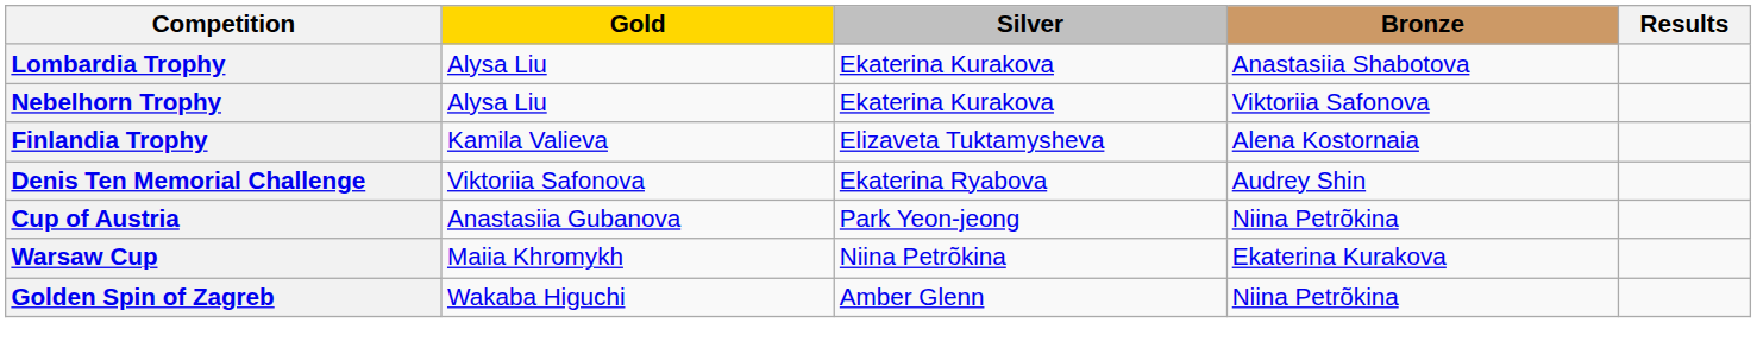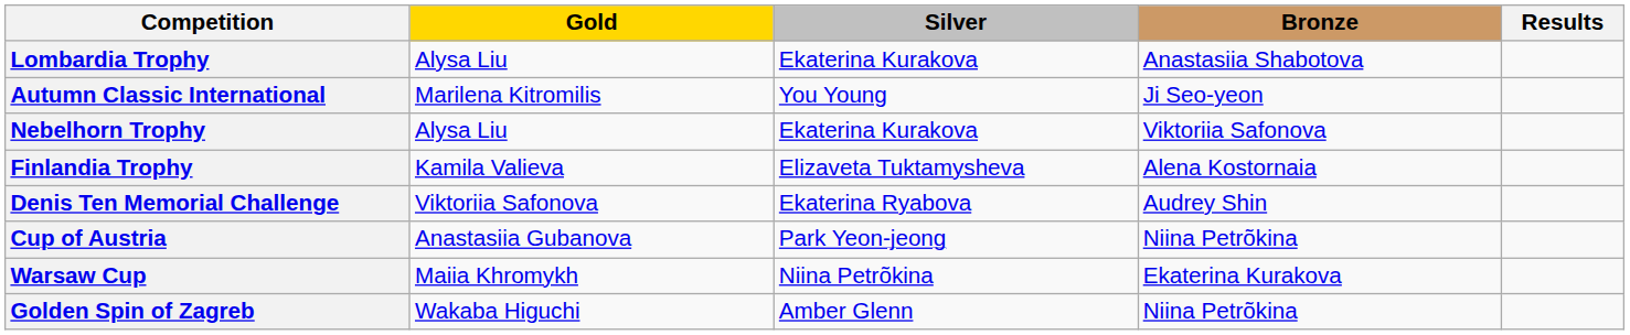 <table class="wikitable unsortable" style="text-align:left; width:90%;">
 <tr>
 <th scope="col" style="text-align:center; width:25%">Competition</th>
 <td scope="col" style="text-align:center; width:22.5%; background:gold"><strong>Gold</strong></td>
 <td scope="col" style="text-align:center; width:22.5%; background:silver"><strong>Silver</strong></td>
 <td scope="col" style="text-align:center; width:22.5%; background:#c96"><strong>Bronze</strong></td>
 <th scope="col" style="text-align:center; width:7.5%">Results</th>
 </tr>
 <tr>
 <th scope="row" style="text-align:left"> <a href='#'>Lombardia Trophy</a></th>
 <td> <a href='#'>Alysa Liu</a></td>
 <td> <a href='#'>Ekaterina Kurakova</a></td>
 <td> <a href='#'>Anastasiia Shabotova</a></td>
+<td></td>
+</tr>
+<tr>
+<th scope="row" style="text-align:left"> <a href='#'>Autumn Classic International</a></th>
+<td> <a href='#'>Marilena Kitromilis</a></td>
+<td> <a href='#'>You Young</a></td>
+<td> <a href='#'>Ji Seo-yeon</a></td>
 <td></td>
 </tr>
 <tr>
 <th scope="row" style="text-align:left"> <a href='#'>Nebelhorn Trophy</a></th>
 <td> <a href='#'>Alysa Liu</a></td>
 <td> <a href='#'>Ekaterina Kurakova</a></td>
 <td> <a href='#'>Viktoriia Safonova</a></td>
 <td></td>
 </tr>
 <tr>
 <th scope="row" style="text-align:left"> <a href='#'>Finlandia Trophy</a></th>
 <td> <a href='#'>Kamila Valieva</a></td>
 <td> <a href='#'>Elizaveta Tuktamysheva</a></td>
 <td> <a href='#'>Alena Kostornaia</a></td>
 <td></td>
 </tr>
 <tr>
 <th scope="row" style="text-align:left"> <a href='#'>Denis Ten Memorial Challenge</a></th>
 <td> <a href='#'>Viktoriia Safonova</a></td>
 <td> <a href='#'>Ekaterina Ryabova</a></td>
 <td> <a href='#'>Audrey Shin</a></td>
 <td></td>
 </tr>
 <tr>
 <th scope="row" style="text-align:left"> <a href='#'>Cup of Austria</a></th>
 <td> <a href='#'>Anastasiia Gubanova</a></td>
 <td> <a href='#'>Park Yeon-jeong</a></td>
 <td> <a href='#'>Niina Petrõkina</a></td>
 <td></td>
 </tr>
 <tr>
 <th scope="row" style="text-align:left"> <a href='#'>Warsaw Cup</a></th>
 <td> <a href='#'>Maiia Khromykh</a></td>
 <td> <a href='#'>Niina Petrõkina</a></td>
 <td> <a href='#'>Ekaterina Kurakova</a></td>
 <td></td>
 </tr>
 <tr>
 <th scope="row" style="text-align:left"> <a href='#'>Golden Spin of Zagreb</a></th>
 <td> <a href='#'>Wakaba Higuchi</a></td>
 <td> <a href='#'>Amber Glenn</a></td>
 <td> <a href='#'>Niina Petrõkina</a></td>
 <td></td>
 </tr>
 </table>
